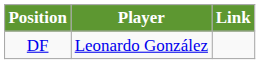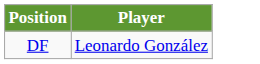 <table class=wikitable>
 <tr>
 <th style="background:#5d9731; color:white; text-align:center;">Position</th>
 <th style="background:#5d9731; color:white; text-align:center;">Player</th>
-<th style="background:#5d9731; color:white; text-align:center;">Link</th>
 </tr>
 <tr>
 <td align=center><a href='#'>DF</a></td>
 <td> <a href='#'>Leonardo González</a></td>
-<td></td>
 </tr>
 </table>
